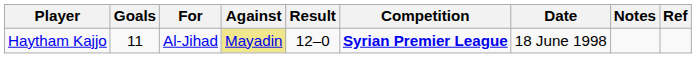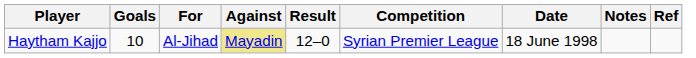 <table class="wikitable" style="text-align:center;">
 <tr>
 <th>Player</th>
 <th>Goals</th>
 <th>For</th>
 <th>Against</th>
 <th>Result</th>
 <th>Competition</th>
 <th>Date</th>
 <th>Notes</th>
 <th>Ref</th>
 </tr>
 <tr>
 <td align="left"><a href='#'>Haytham Kajjo</a></td>
-<td>11</td>
+<td>10</td>
 <td><a href='#'>Al-Jihad</a></td>
 <td style="background: khaki;"><a href='#'>Mayadin</a></td>
 <td>12–0</td>
-<td><strong><a href='#'>Syrian Premier League</a></strong></td>
+<td><a href='#'>Syrian Premier League</a></td>
 <td>18 June 1998</td>
 <td></td>
 <td></td>
 </tr>
 </table>
